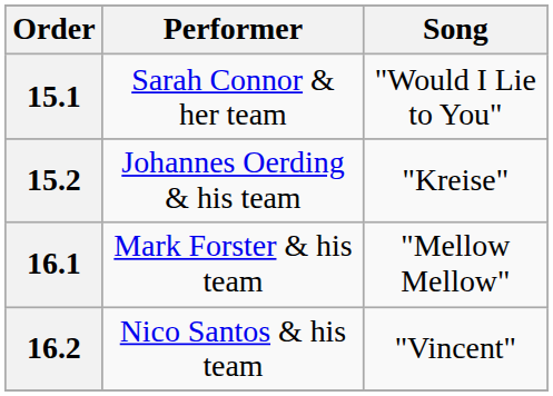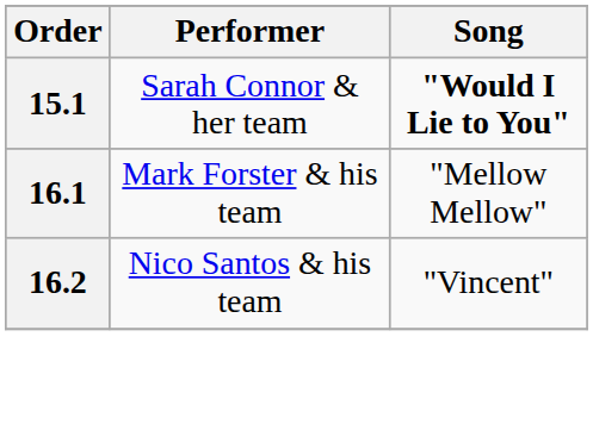 <table class="wikitable" style="text-align:center; width:45%;">
 <tr>
 </tr>
 <tr>
 <th style="width:01%;">Order</th>
 <th style="width:60%;">Performer</th>
 <th style="width:39%;">Song</th>
 </tr>
 <tr>
 <th>15.1</th>
 <td><a href='#'>Sarah Connor</a> & her team</td>
-<td>"Would I Lie to You"</td>
-</tr>
-<tr>
-<th>15.2</th>
-<td><a href='#'>Johannes Oerding</a> & his team</td>
-<td>"Kreise"</td>
+<td><strong>"Would I Lie to You"</strong></td>
 </tr>
 <tr>
 <th>16.1</th>
 <td><a href='#'>Mark Forster</a> & his team</td>
 <td>"Mellow Mellow"</td>
 </tr>
 <tr>
 <th>16.2</th>
 <td><a href='#'>Nico Santos</a> & his team</td>
 <td>"Vincent"</td>
 </tr>
 <tr>
 </tr>
 </table>
